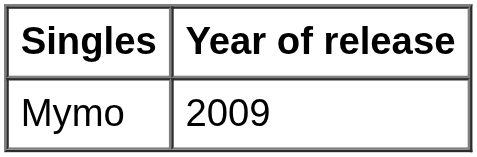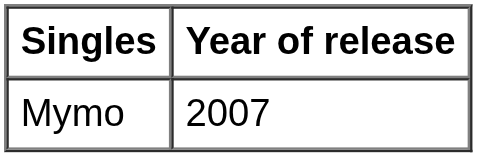 <table border="1" cellpadding="5" cellspacing="0" align="left">
 <tr>
 <th>Singles</th>
 <th>Year of release</th>
 </tr>
 <tr>
 <td>Mymo</td>
-<td>2009</td>
+<td>2007</td>
 </tr>
 </table>
